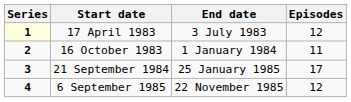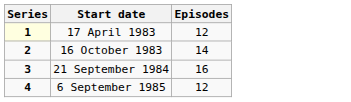 <table class="wikitable" style="text-align:center;">
 <tr>
 <th>Series</th>
 <th>Start date</th>
-<th>End date</th>
 <th>Episodes</th>
 </tr>
 <tr>
 <td style="background: lightyellow;"><strong>1</strong></td>
 <td>17 April 1983</td>
-<td>3 July 1983</td>
 <td>12</td>
 </tr>
 <tr>
 <td><strong>2</strong></td>
 <td>16 October 1983</td>
-<td>1 January 1984</td>
-<td>11</td>
+<td>14</td>
 </tr>
 <tr>
 <td><strong>3</strong></td>
 <td>21 September 1984</td>
-<td>25 January 1985</td>
-<td>17</td>
+<td>16</td>
 </tr>
 <tr>
 <td><strong>4</strong></td>
 <td>6 September 1985</td>
-<td>22 November 1985</td>
 <td>12</td>
 </tr>
 </table>
